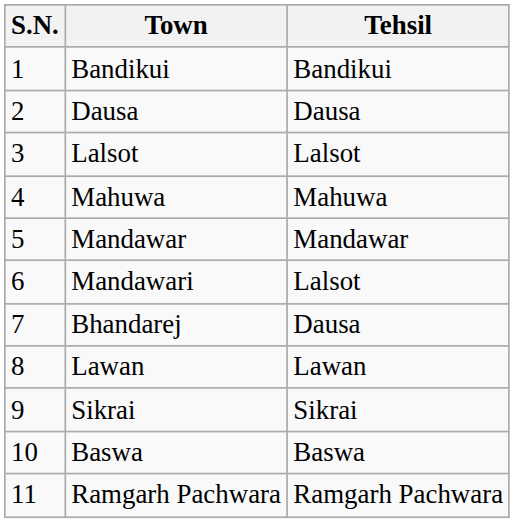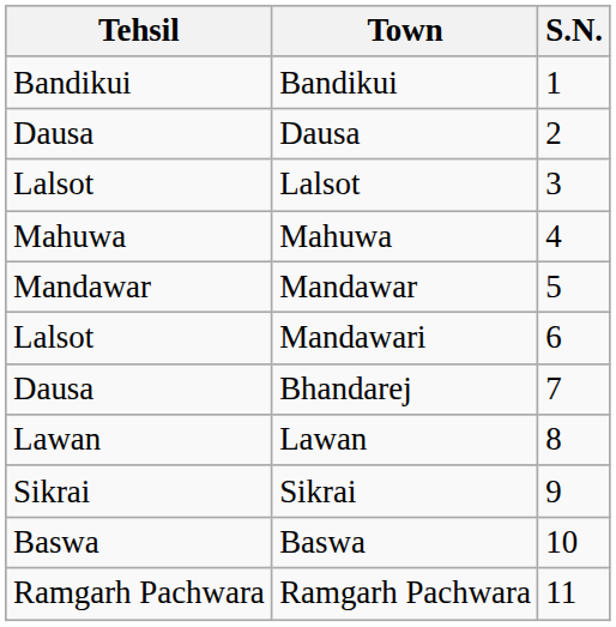 <table class="wikitable">
 <tr>
+<th>Tehsil</th>
+<th>Town</th>
 <th>S.N.</th>
-<th>Town</th>
-<th>Tehsil</th>
 </tr>
 <tr>
-<td>1</td>
 <td>Bandikui</td>
 <td>Bandikui</td>
+<td>1</td>
 </tr>
 <tr>
-<td>2</td>
 <td>Dausa</td>
 <td>Dausa</td>
+<td>2</td>
 </tr>
 <tr>
-<td>3</td>
 <td>Lalsot</td>
 <td>Lalsot</td>
+<td>3</td>
 </tr>
 <tr>
-<td>4</td>
 <td>Mahuwa</td>
 <td>Mahuwa</td>
+<td>4</td>
 </tr>
 <tr>
-<td>5</td>
 <td>Mandawar</td>
 <td>Mandawar</td>
+<td>5</td>
 </tr>
 <tr>
+<td>Lalsot</td>
+<td>Mandawari</td>
 <td>6</td>
-<td>Mandawari</td>
-<td>Lalsot</td>
 </tr>
 <tr>
+<td>Dausa</td>
+<td>Bhandarej</td>
 <td>7</td>
-<td>Bhandarej</td>
-<td>Dausa</td>
 </tr>
 <tr>
-<td>8</td>
 <td>Lawan</td>
 <td>Lawan</td>
+<td>8</td>
 </tr>
 <tr>
-<td>9</td>
 <td>Sikrai</td>
 <td>Sikrai</td>
+<td>9</td>
 </tr>
 <tr>
-<td>10</td>
 <td>Baswa</td>
 <td>Baswa</td>
+<td>10</td>
 </tr>
 <tr>
-<td>11</td>
 <td>Ramgarh Pachwara</td>
 <td>Ramgarh Pachwara</td>
+<td>11</td>
 </tr>
 </table>
